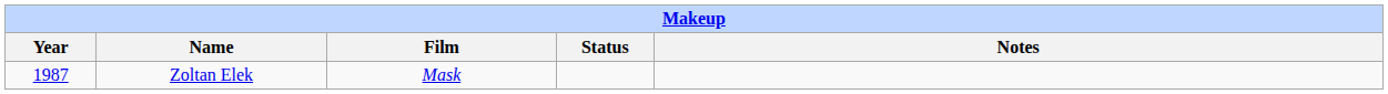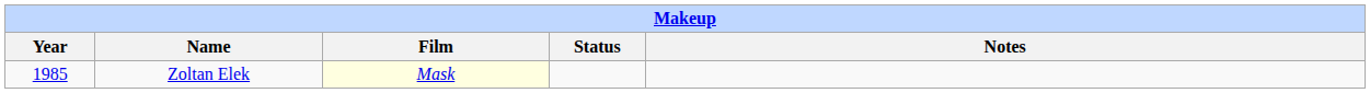 <table class="wikitable" style="text-align: center">
 <tr style="background:#bfd7ff;">
 <td colspan="6" style="text-align:center;"><strong><a href='#'>Makeup</a></strong></td>
 </tr>
 <tr style="background:#ebf5ff;">
 <th style="width:075px;">Year</th>
 <th style="width:200px;">Name</th>
 <th style="width:200px;">Film</th>
 <th style="width:080px;">Status</th>
 <th style="width:650px;">Notes</th>
 </tr>
 <tr>
-<td><a href='#'>1987</a></td>
+<td><a href='#'>1985</a></td>
 <td><a href='#'>Zoltan Elek</a></td>
-<td><em><a href='#'>Mask</a></em></td>
+<td style="background: lightyellow;"><em><a href='#'>Mask</a></em></td>
 <td></td>
 <td></td>
 </tr>
 </table>
